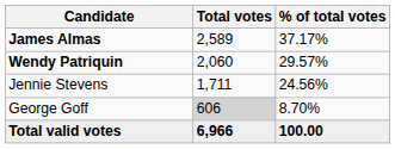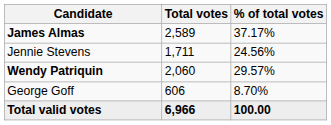 <table class="wikitable">
 <tr>
 <th bgcolor="#DDDDFF" width="200px">Candidate</th>
 <th bgcolor="#DDDDFF">Total votes</th>
 <th bgcolor="#DDDDFF">% of total votes</th>
 </tr>
 <tr>
 <td><strong>James Almas</strong></td>
 <td>2,589</td>
 <td>37.17%</td>
 </tr>
 <tr>
+<td>Jennie Stevens</td>
+<td>1,711</td>
+<td>24.56%</td>
+</tr>
+<tr>
 <td><strong>Wendy Patriquin</strong></td>
 <td>2,060</td>
 <td>29.57%</td>
 </tr>
 <tr>
-<td>Jennie Stevens</td>
-<td>1,711</td>
-<td>24.56%</td>
-</tr>
-<tr>
 <td>George Goff</td>
-<td style="background: lightgrey;">606</td>
+<td>606</td>
 <td>8.70%</td>
 </tr>
 <tr bgcolor="#EEEEEE">
 <td><strong>Total valid votes</strong></td>
 <td><strong>6,966</strong></td>
 <td><strong>100.00</strong></td>
 </tr>
 </table>
